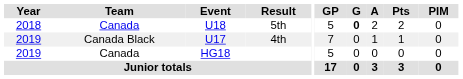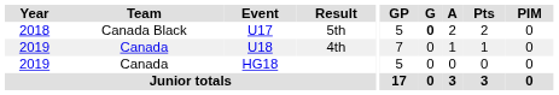 <table border="0" cellpadding="1" cellspacing="0" ID="Table3" style="text-align:center; width:40em">
 <tr bgcolor="#e0e0e0">
 <th>Year</th>
 <th>Team</th>
 <th>Event</th>
 <th>Result</th>
 <th rowspan="99" bgcolor="#ffffff"></th>
 <th>GP</th>
 <th>G</th>
 <th>A</th>
 <th>Pts</th>
 <th>PIM</th>
 </tr>
 <tr>
 <td><a href='#'>2018</a></td>
-<td><a href='#'>Canada</a></td>
-<td><a href='#'>U18</a></td>
+<td>Canada Black</td>
+<td><a href='#'>U17</a></td>
 <td>5th</td>
 <td>5</td>
 <td><strong>0</strong></td>
 <td>2</td>
 <td>2</td>
 <td>0</td>
 </tr>
 <tr bgcolor="#f0f0f0">
 <td><a href='#'>2019</a></td>
-<td>Canada Black</td>
-<td><a href='#'>U17</a></td>
+<td><a href='#'>Canada</a></td>
+<td><a href='#'>U18</a></td>
 <td>4th</td>
 <td>7</td>
 <td>0</td>
 <td>1</td>
 <td>1</td>
 <td>0</td>
 </tr>
 <tr>
 <td><a href='#'>2019</a></td>
 <td>Canada</td>
 <td><a href='#'>HG18</a></td>
 <td></td>
 <td>5</td>
 <td>0</td>
 <td>0</td>
 <td>0</td>
 <td>0</td>
 </tr>
 <tr bgcolor="#e0e0e0">
 <th colspan="4">Junior totals</th>
 <th>17</th>
 <th>0</th>
 <th>3</th>
 <th>3</th>
 <th>0</th>
 </tr>
 </table>
